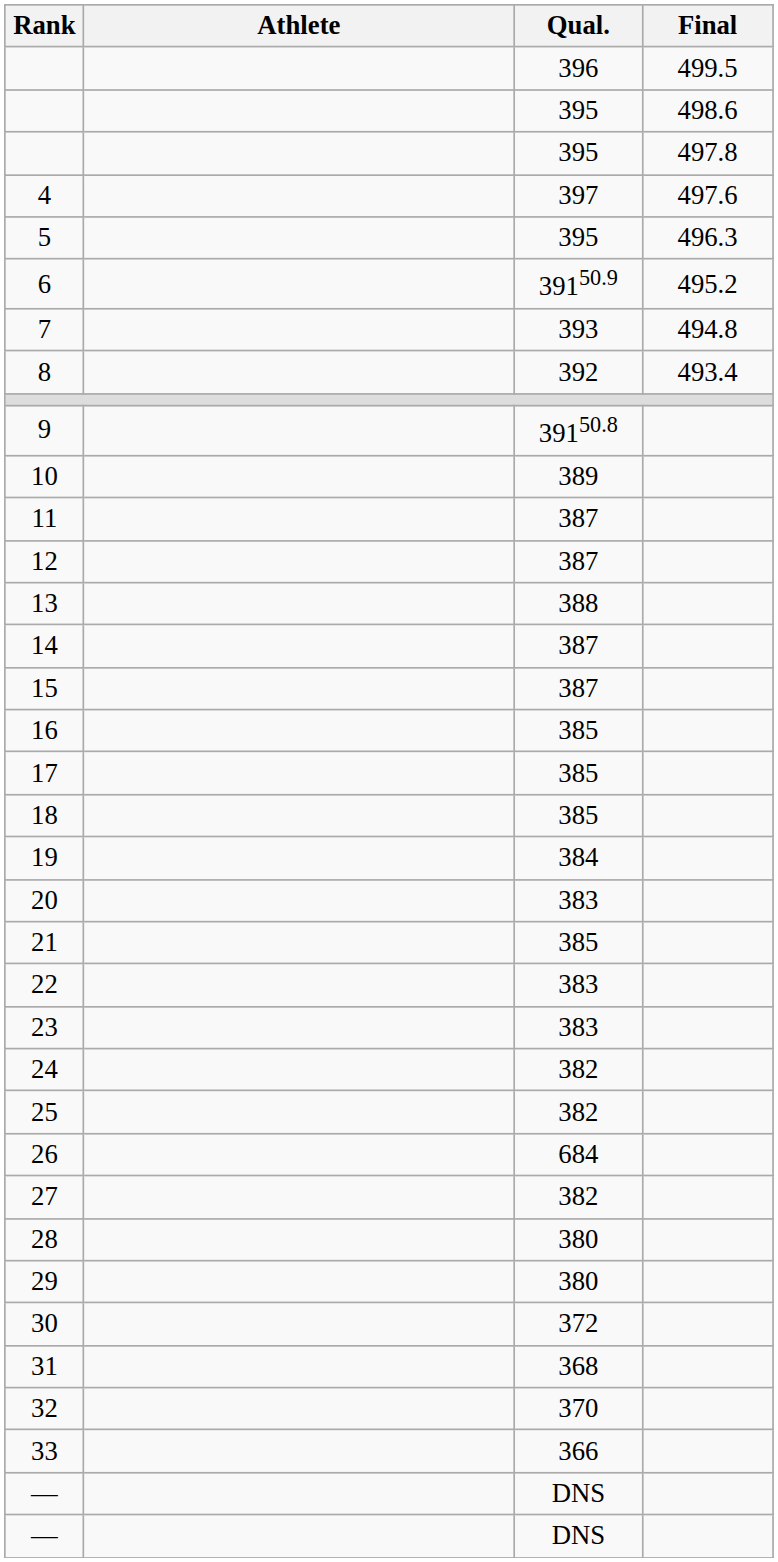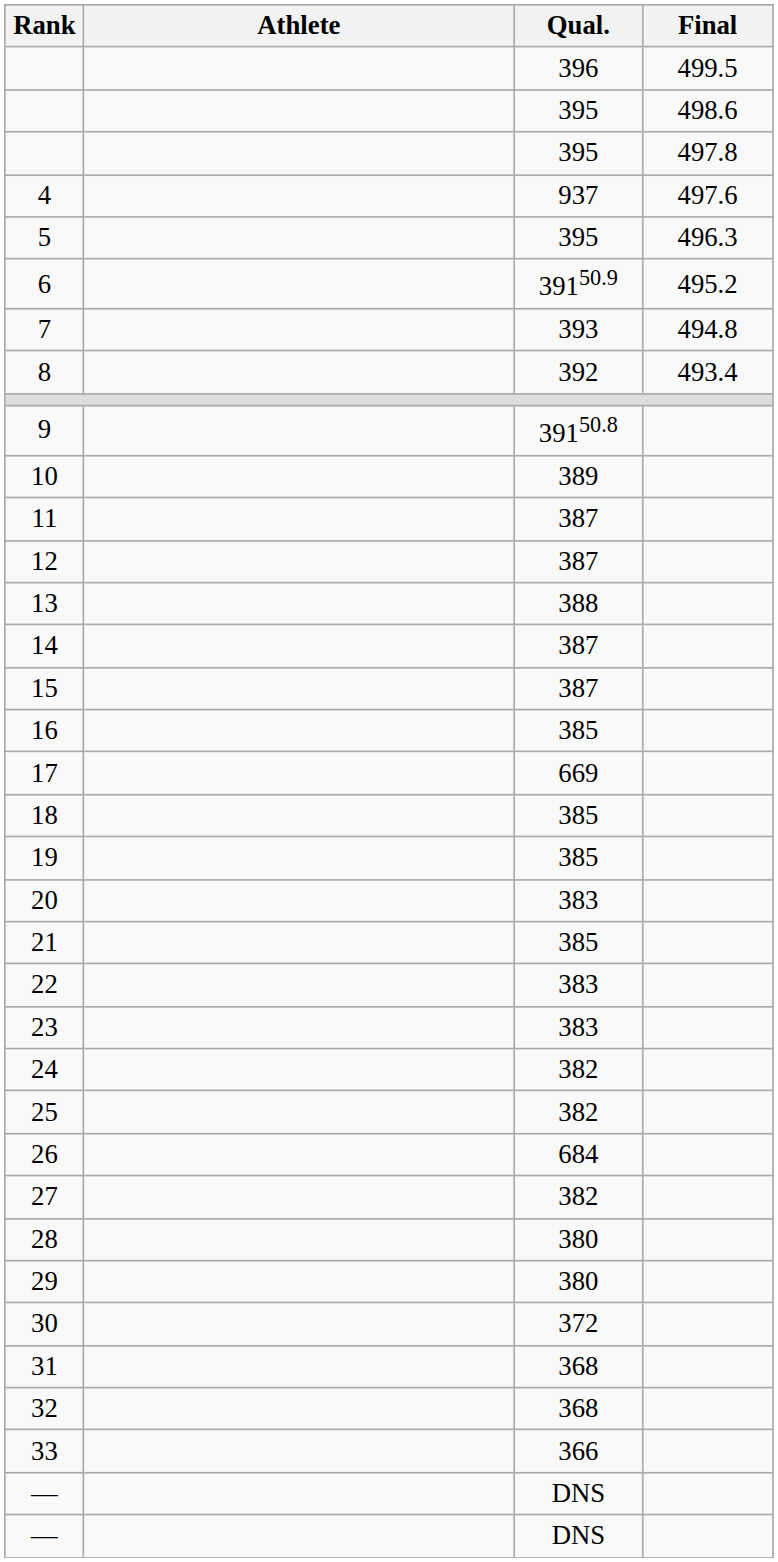 <table class="wikitable" style="text-align:center">
 <tr>
 <th width=40>Rank</th>
 <th width=250>Athlete</th>
 <th width=70>Qual.</th>
 <th width=70>Final</th>
 </tr>
 <tr>
 <td></td>
 <td align=left></td>
 <td>396</td>
 <td>499.5</td>
 </tr>
 <tr>
 <td></td>
 <td align=left></td>
 <td>395</td>
 <td>498.6</td>
 </tr>
 <tr>
 <td></td>
 <td align=left></td>
 <td>395</td>
 <td>497.8</td>
 </tr>
 <tr>
 <td>4</td>
 <td align=left></td>
-<td>397</td>
+<td>937</td>
 <td>497.6</td>
 </tr>
 <tr>
 <td>5</td>
 <td align=left></td>
 <td>395</td>
 <td>496.3</td>
 </tr>
 <tr>
 <td>6</td>
 <td align=left></td>
 <td>391<sup>50.9</sup></td>
 <td>495.2</td>
 </tr>
 <tr>
 <td>7</td>
 <td align=left></td>
 <td>393</td>
 <td>494.8</td>
 </tr>
 <tr>
 <td>8</td>
 <td align=left></td>
 <td>392</td>
 <td>493.4</td>
 </tr>
 <tr bgcolor=#DDDDDD>
 <td colspan=4></td>
 </tr>
 <tr>
 <td>9</td>
 <td align=left></td>
 <td>391<sup>50.8</sup></td>
 <td></td>
 </tr>
 <tr>
 <td>10</td>
 <td align=left></td>
 <td>389</td>
 <td></td>
 </tr>
 <tr>
 <td>11</td>
 <td align=left></td>
 <td>387</td>
 <td></td>
 </tr>
 <tr>
 <td>12</td>
 <td align=left></td>
 <td>387</td>
 <td></td>
 </tr>
 <tr>
 <td>13</td>
 <td align=left></td>
 <td>388</td>
 <td></td>
 </tr>
 <tr>
 <td>14</td>
 <td align=left></td>
 <td>387</td>
 <td></td>
 </tr>
 <tr>
 <td>15</td>
 <td align=left></td>
 <td>387</td>
 <td></td>
 </tr>
 <tr>
 <td>16</td>
 <td align=left></td>
 <td>385</td>
 <td></td>
 </tr>
 <tr>
 <td>17</td>
 <td align=left></td>
-<td>385</td>
+<td>669</td>
 <td></td>
 </tr>
 <tr>
 <td>18</td>
 <td align=left></td>
 <td>385</td>
 <td></td>
 </tr>
 <tr>
 <td>19</td>
 <td align=left></td>
-<td>384</td>
+<td>385</td>
 <td></td>
 </tr>
 <tr>
 <td>20</td>
 <td align=left></td>
 <td>383</td>
 <td></td>
 </tr>
 <tr>
 <td>21</td>
 <td align=left></td>
 <td>385</td>
 <td></td>
 </tr>
 <tr>
 <td>22</td>
 <td align=left></td>
 <td>383</td>
 <td></td>
 </tr>
 <tr>
 <td>23</td>
 <td align=left></td>
 <td>383</td>
 <td></td>
 </tr>
 <tr>
 <td>24</td>
 <td align=left></td>
 <td>382</td>
 <td></td>
 </tr>
 <tr>
 <td>25</td>
 <td align=left></td>
 <td>382</td>
 <td></td>
 </tr>
 <tr>
 <td>26</td>
 <td align=left></td>
 <td>684</td>
 <td></td>
 </tr>
 <tr>
 <td>27</td>
 <td align=left></td>
 <td>382</td>
 <td></td>
 </tr>
 <tr>
 <td>28</td>
 <td align=left></td>
 <td>380</td>
 <td></td>
 </tr>
 <tr>
 <td>29</td>
 <td align=left></td>
 <td>380</td>
 <td></td>
 </tr>
 <tr>
 <td>30</td>
 <td align=left></td>
 <td>372</td>
 <td></td>
 </tr>
 <tr>
 <td>31</td>
 <td align=left></td>
 <td>368</td>
 <td></td>
 </tr>
 <tr>
 <td>32</td>
 <td align=left></td>
-<td>370</td>
+<td>368</td>
 <td></td>
 </tr>
 <tr>
 <td>33</td>
 <td align=left></td>
 <td>366</td>
 <td></td>
 </tr>
 <tr>
 <td>—</td>
 <td align=left></td>
 <td>DNS</td>
 <td></td>
 </tr>
 <tr>
 <td>—</td>
 <td align=left></td>
 <td>DNS</td>
 <td></td>
 </tr>
 </table>
